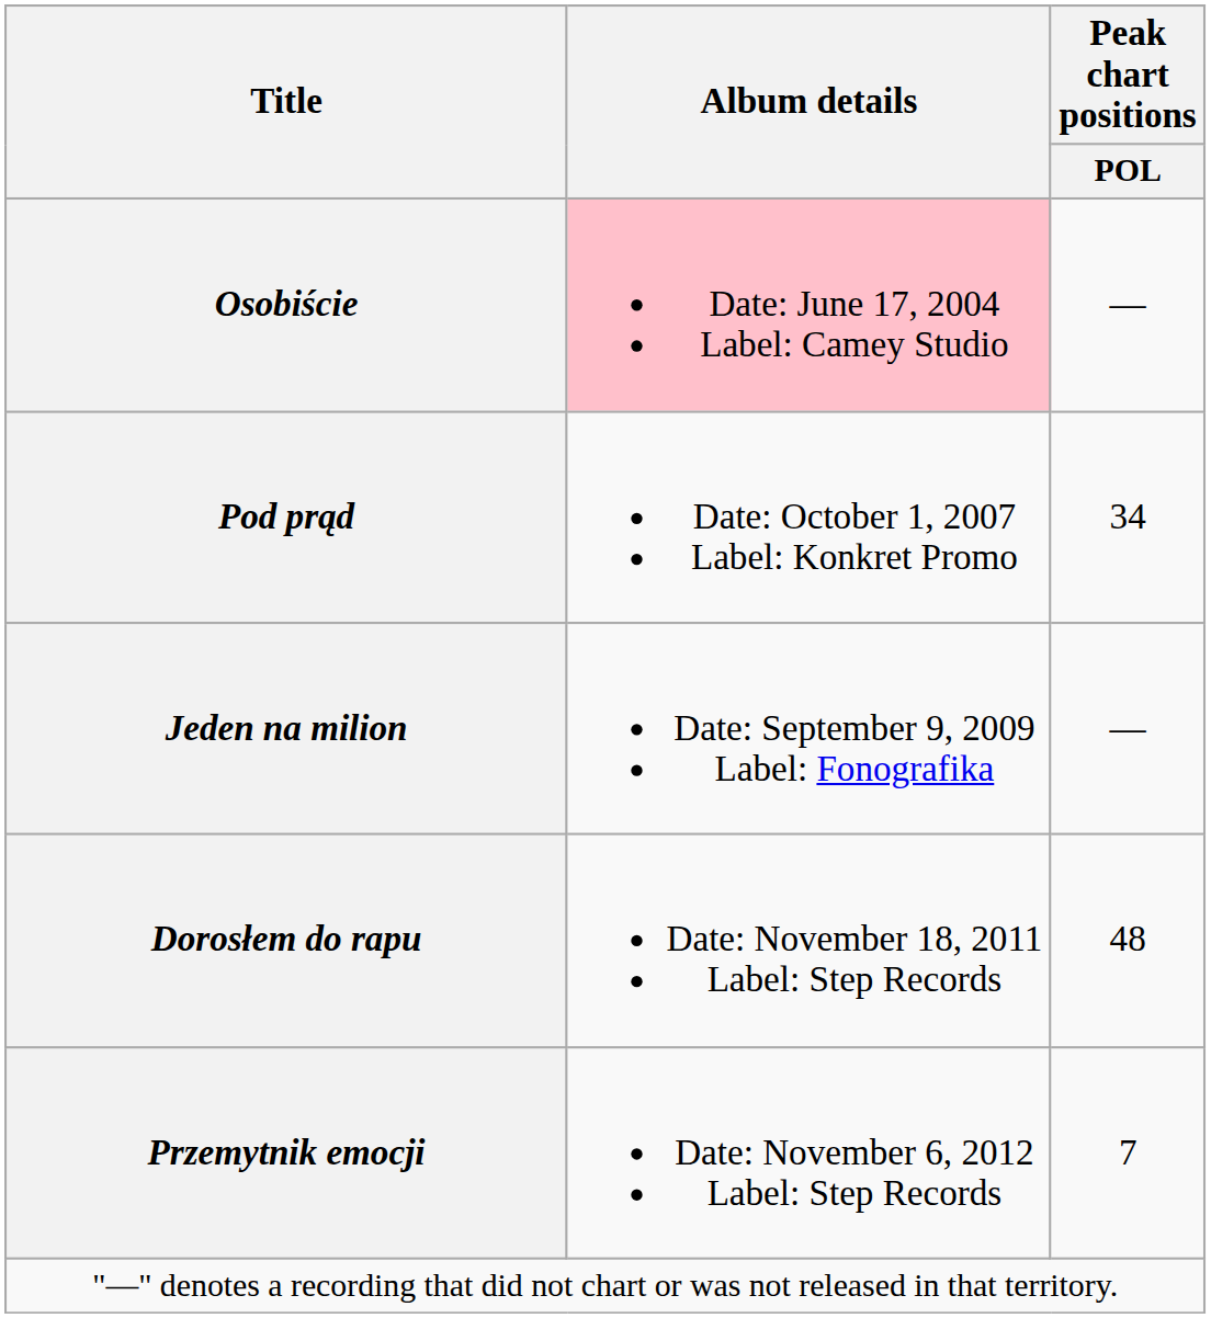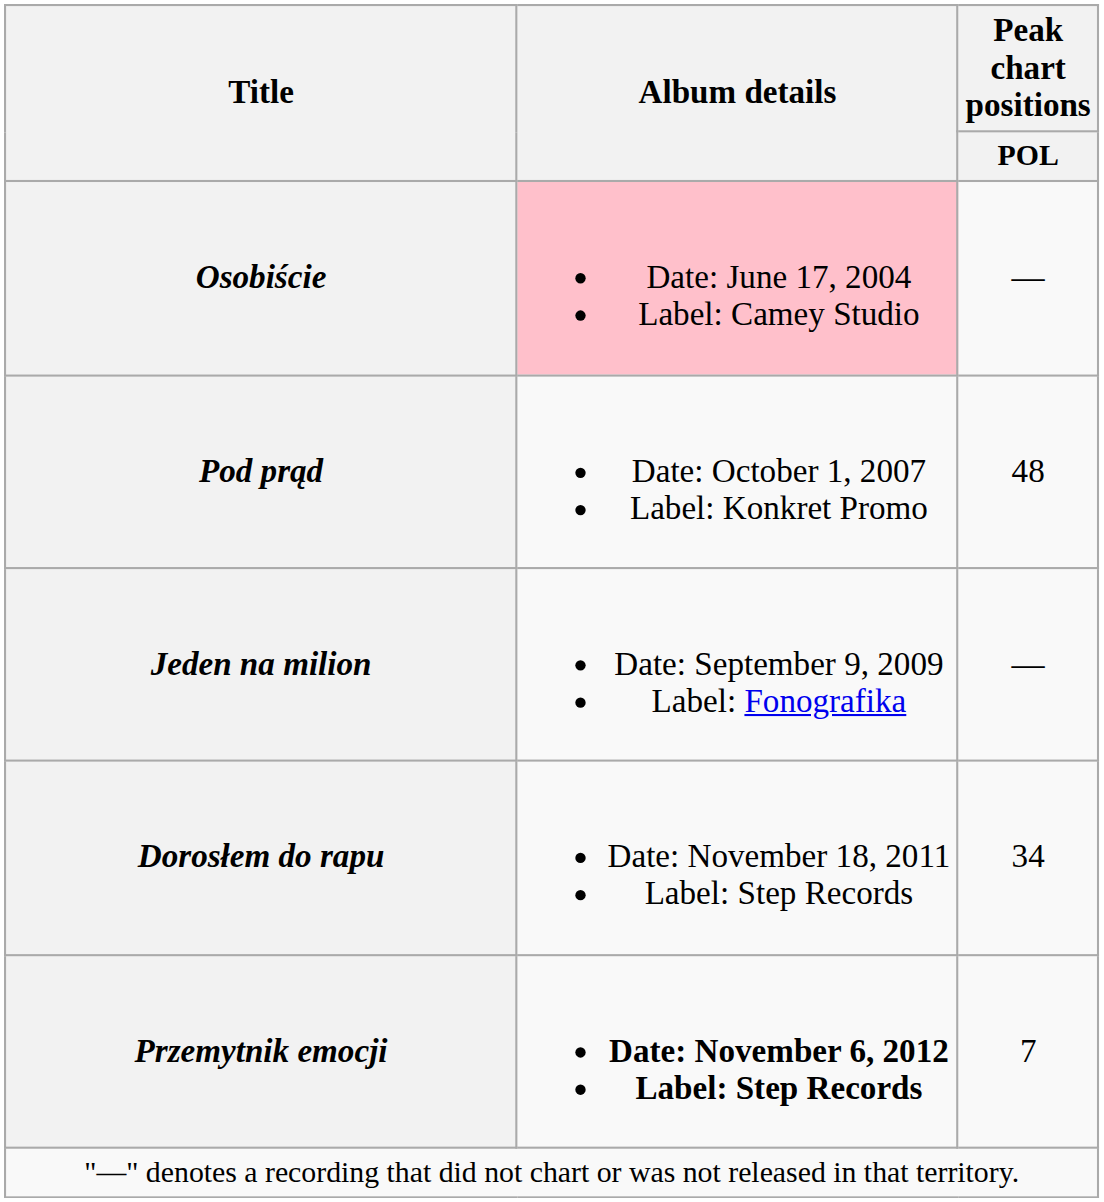 <table class="wikitable plainrowheaders" style="text-align:center;">
 <tr>
 <th scope="col" rowspan="2" style="width:15em;">Title</th>
 <th scope="col" rowspan="2">Album details</th>
 <th scope="col" colspan="1">Peak chart positions</th>
 </tr>
 <tr>
 <th scope="col" style="width:3em;font-size:90%;">POL<br></th>
 </tr>
 <tr>
 <th scope="row"><em>Osobiście</em></th>
 <td style="background: pink;"><br><ul><li>Date: June 17, 2004</li><li>Label: Camey Studio</li></ul></td>
 <td>—</td>
 </tr>
 <tr>
 <th scope="row"><em>Pod prąd</em></th>
 <td><br><ul><li>Date: October 1, 2007</li><li>Label: Konkret Promo</li></ul></td>
-<td>34</td>
+<td>48</td>
 </tr>
 <tr>
 <th scope="row"><em>Jeden na milion</em></th>
 <td><br><ul><li>Date: September 9, 2009</li><li>Label: <a href='#'>Fonografika</a></li></ul></td>
 <td>—</td>
 </tr>
 <tr>
 <th scope="row"><em>Dorosłem do rapu</em></th>
 <td><br><ul><li>Date: November 18, 2011</li><li>Label: Step Records</li></ul></td>
-<td>48</td>
+<td>34</td>
 </tr>
 <tr>
 <th scope="row"><em>Przemytnik emocji</em></th>
-<td><br><ul><li>Date: November 6, 2012</li><li>Label: Step Records</li></ul></td>
+<td><strong><br><ul><li>Date: November 6, 2012</li><li>Label: Step Records</li></ul></strong></td>
 <td>7</td>
 </tr>
 <tr>
 <td colspan="20" style="font-size:90%">"—" denotes a recording that did not chart or was not released in that territory.</td>
 </tr>
 </table>
